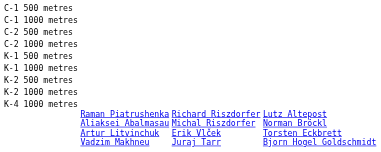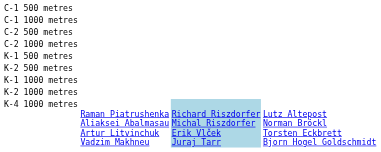 <table>
 <tr valign="top">
 <td>C-1 500 metres<br></td>
 <td></td>
 <td></td>
 <td></td>
 </tr>
 <tr valign="top">
 <td>C-1 1000 metres<br></td>
 <td></td>
 <td></td>
 <td></td>
 </tr>
 <tr valign="top">
 <td>C-2 500 metres<br></td>
 <td></td>
 <td></td>
 <td></td>
 </tr>
 <tr valign="top">
 <td>C-2 1000 metres<br></td>
 <td></td>
 <td></td>
 <td></td>
 </tr>
 <tr valign="top">
 <td>K-1 500 metres<br></td>
 <td></td>
 <td></td>
 <td></td>
 </tr>
 <tr valign="top">
-<td>K-1 1000 metres <br></td>
+<td>K-2 500 metres<br></td>
 <td></td>
 <td></td>
 <td></td>
 </tr>
 <tr valign="top">
-<td>K-2 500 metres<br></td>
+<td>K-1 1000 metres <br></td>
 <td></td>
 <td></td>
 <td></td>
 </tr>
 <tr valign="top">
 <td>K-2 1000 metres<br></td>
 <td></td>
 <td></td>
 <td></td>
 </tr>
 <tr valign="top">
 <td>K-4 1000 metres<br></td>
 <td><br><a href='#'>Raman Piatrushenka</a><br><a href='#'>Aliaksei Abalmasau</a><br><a href='#'>Artur Litvinchuk</a><br><a href='#'>Vadzim Makhneu</a></td>
-<td><br><a href='#'>Richard Riszdorfer</a><br><a href='#'>Michal Riszdorfer</a><br><a href='#'>Erik Vlček</a><br><a href='#'>Juraj Tarr</a></td>
+<td style="background: lightblue;"><br><a href='#'>Richard Riszdorfer</a><br><a href='#'>Michal Riszdorfer</a><br><a href='#'>Erik Vlček</a><br><a href='#'>Juraj Tarr</a></td>
 <td><br><a href='#'>Lutz Altepost</a><br><a href='#'>Norman Bröckl</a><br><a href='#'>Torsten Eckbrett</a><br><a href='#'>Bjorn Hogel Goldschmidt</a></td>
 </tr>
 </table>
